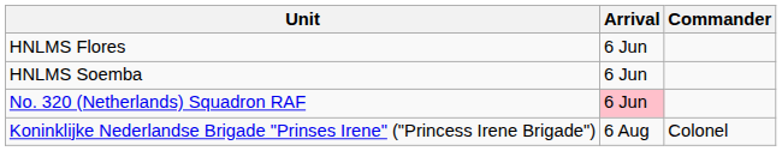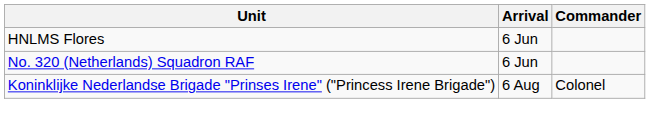 <table class="wikitable">
 <tr>
 <th>Unit</th>
 <th>Arrival</th>
 <th>Commander</th>
 </tr>
 <tr>
 <td>HNLMS Flores</td>
 <td>6 Jun</td>
 <td></td>
 </tr>
 <tr>
-<td>HNLMS Soemba</td>
+<td><a href='#'>No. 320 (Netherlands) Squadron RAF</a></td>
 <td>6 Jun</td>
-<td></td>
-</tr>
-<tr>
-<td><a href='#'>No. 320 (Netherlands) Squadron RAF</a></td>
-<td style="background: pink;">6 Jun</td>
 <td></td>
 </tr>
 <tr>
 <td><a href='#'>Koninklijke Nederlandse Brigade "Prinses Irene"</a> ("Princess Irene Brigade")</td>
 <td>6 Aug</td>
 <td>Colonel </td>
 </tr>
 </table>
